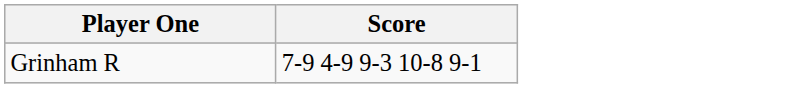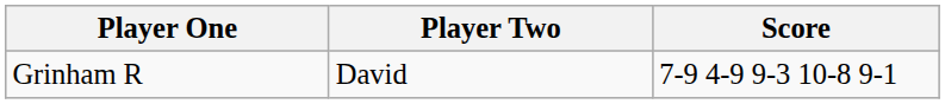 <table class="wikitable">
 <tr>
 <th width=170>Player One</th>
+<th width=170>Player Two</th>
 <th width=150>Score</th>
 </tr>
 <tr>
 <td> Grinham R</td>
+<td> David</td>
 <td>7-9 4-9 9-3 10-8 9-1</td>
 </tr>
 </table>
